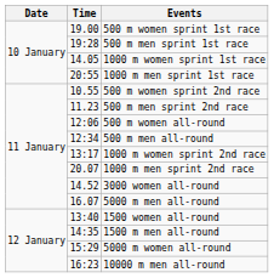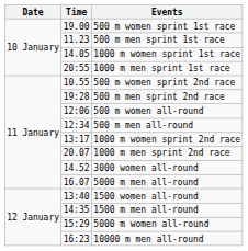 <table class="wikitable" border="1">
 <tr>
 <th>Date</th>
 <th>Time</th>
 <th>Events</th>
 </tr>
 <tr>
 <td rowspan="4">10 January</td>
 <td>19.00</td>
 <td>500 m women sprint 1st race</td>
 </tr>
 <tr>
-<td>19:28</td>
+<td>11.23</td>
 <td>500 m men sprint 1st race</td>
 </tr>
 <tr>
 <td>14.05</td>
 <td>1000 m women sprint 1st race</td>
 </tr>
 <tr>
 <td>20:55</td>
 <td>1000 m men sprint 1st race</td>
 </tr>
 <tr>
 <td rowspan="8">11 January</td>
 <td>10.55</td>
 <td>500 m women sprint 2nd race</td>
 </tr>
 <tr>
-<td>11.23</td>
+<td>19:28</td>
 <td>500 m men sprint 2nd race</td>
 </tr>
 <tr>
 <td>12:06</td>
 <td>500 m women all-round</td>
 </tr>
 <tr>
 <td>12:34</td>
 <td>500 m men all-round</td>
 </tr>
 <tr>
 <td>13:17</td>
 <td>1000 m women sprint 2nd race</td>
 </tr>
 <tr>
 <td>20.07</td>
 <td>1000 m men sprint 2nd race</td>
 </tr>
 <tr>
 <td>14.52</td>
 <td>3000 women all-round</td>
 </tr>
 <tr>
 <td>16.07</td>
 <td>5000 m men all-round</td>
 </tr>
 <tr>
 <td rowspan="4">12 January</td>
 <td>13:40</td>
 <td>1500 women all-round</td>
 </tr>
 <tr>
 <td>14:35</td>
 <td>1500 m men all-round</td>
 </tr>
 <tr>
 <td>15:29</td>
 <td>5000 m women all-round</td>
 </tr>
 <tr>
 <td>16:23</td>
 <td>10000 m men all-round</td>
 </tr>
 </table>
